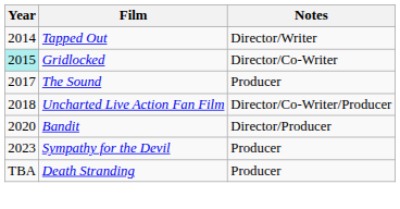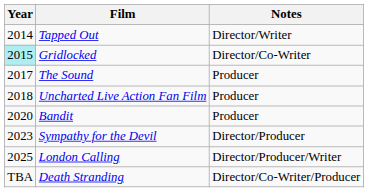 <table class="wikitable sortable">
 <tr>
 <th>Year</th>
 <th>Film</th>
 <th>Notes</th>
 </tr>
 <tr>
 <td>2014</td>
 <td><em><a href='#'>Tapped Out</a></em></td>
 <td>Director/Writer</td>
 </tr>
 <tr>
 <td style="background: paleturquoise;">2015</td>
 <td><em><a href='#'>Gridlocked</a></em></td>
 <td>Director/Co-Writer</td>
 </tr>
 <tr>
 <td>2017</td>
 <td><em><a href='#'>The Sound</a></em></td>
 <td>Producer</td>
 </tr>
 <tr>
 <td>2018</td>
 <td><em><a href='#'>Uncharted Live Action Fan Film</a></em></td>
-<td>Director/Co-Writer/Producer</td>
+<td>Producer</td>
 </tr>
 <tr>
 <td>2020</td>
 <td><em><a href='#'>Bandit</a></em></td>
-<td>Director/Producer</td>
+<td>Producer</td>
 </tr>
 <tr>
 <td>2023</td>
 <td><em><a href='#'>Sympathy for the Devil</a></em></td>
-<td>Producer</td>
+<td>Director/Producer</td>
+</tr>
+<tr>
+<td>2025</td>
+<td><em><a href='#'>London Calling</a></em></td>
+<td>Director/Producer/Writer</td>
 </tr>
 <tr>
 <td>TBA</td>
 <td><em><a href='#'>Death Stranding</a></em></td>
-<td>Producer</td>
+<td>Director/Co-Writer/Producer</td>
 </tr>
 </table>
